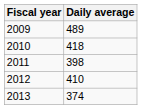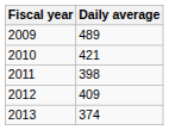 <table class="wikitable">
 <tr>
 <th>Fiscal year</th>
 <th>Daily average</th>
 </tr>
 <tr>
 <td>2009</td>
 <td>489</td>
 </tr>
 <tr>
 <td>2010</td>
-<td>418</td>
+<td>421</td>
 </tr>
 <tr>
 <td>2011</td>
 <td>398</td>
 </tr>
 <tr>
 <td>2012</td>
-<td>410</td>
+<td>409</td>
 </tr>
 <tr>
 <td>2013</td>
 <td>374</td>
 </tr>
 </table>
